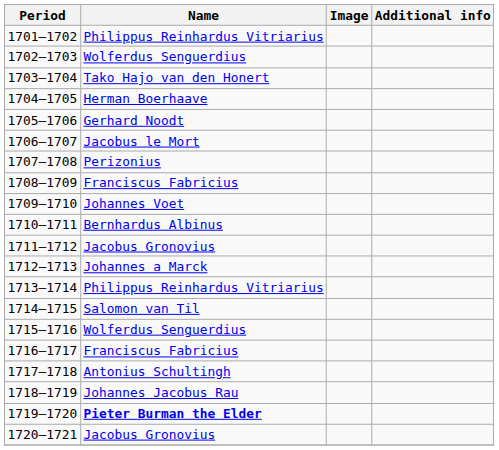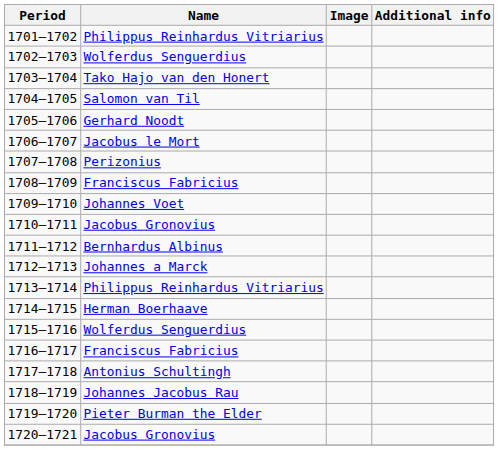 <table class="wikitable">
 <tr>
 <th>Period</th>
 <th>Name</th>
 <th>Image</th>
 <th>Additional info</th>
 </tr>
 <tr>
 <td>1701–1702</td>
 <td><a href='#'>Philippus Reinhardus Vitriarius</a></td>
 <td></td>
 <td></td>
 </tr>
 <tr>
 <td>1702–1703</td>
 <td><a href='#'>Wolferdus Senguerdius</a></td>
 <td></td>
 <td></td>
 </tr>
 <tr>
 <td>1703–1704</td>
 <td><a href='#'>Tako Hajo van den Honert</a></td>
 <td></td>
 <td></td>
 </tr>
 <tr>
 <td>1704–1705</td>
-<td><a href='#'>Herman Boerhaave</a></td>
+<td><a href='#'>Salomon van Til</a></td>
 <td></td>
 <td></td>
 </tr>
 <tr>
 <td>1705–1706</td>
 <td><a href='#'>Gerhard Noodt</a></td>
 <td></td>
 <td></td>
 </tr>
 <tr>
 <td>1706–1707</td>
 <td><a href='#'>Jacobus le Mort</a></td>
 <td></td>
 <td></td>
 </tr>
 <tr>
 <td>1707–1708</td>
 <td><a href='#'>Perizonius</a></td>
 <td></td>
 <td></td>
 </tr>
 <tr>
 <td>1708–1709</td>
 <td><a href='#'>Franciscus Fabricius</a></td>
 <td></td>
 <td></td>
 </tr>
 <tr>
 <td>1709–1710</td>
 <td><a href='#'>Johannes Voet</a></td>
 <td></td>
 <td></td>
 </tr>
 <tr>
 <td>1710–1711</td>
-<td><a href='#'>Bernhardus Albinus</a></td>
+<td><a href='#'>Jacobus Gronovius</a></td>
 <td></td>
 <td></td>
 </tr>
 <tr>
 <td>1711–1712</td>
-<td><a href='#'>Jacobus Gronovius</a></td>
+<td><a href='#'>Bernhardus Albinus</a></td>
 <td></td>
 <td></td>
 </tr>
 <tr>
 <td>1712–1713</td>
 <td><a href='#'>Johannes a Marck</a></td>
 <td></td>
 <td></td>
 </tr>
 <tr>
 <td>1713–1714</td>
 <td><a href='#'>Philippus Reinhardus Vitriarius</a></td>
 <td></td>
 <td></td>
 </tr>
 <tr>
 <td>1714–1715</td>
-<td><a href='#'>Salomon van Til</a></td>
+<td><a href='#'>Herman Boerhaave</a></td>
 <td></td>
 <td></td>
 </tr>
 <tr>
 <td>1715–1716</td>
 <td><a href='#'>Wolferdus Senguerdius</a></td>
 <td></td>
 <td></td>
 </tr>
 <tr>
 <td>1716–1717</td>
 <td><a href='#'>Franciscus Fabricius</a></td>
 <td></td>
 <td></td>
 </tr>
 <tr>
 <td>1717–1718</td>
 <td><a href='#'>Antonius Schultingh</a></td>
 <td></td>
 <td></td>
 </tr>
 <tr>
 <td>1718–1719</td>
 <td><a href='#'>Johannes Jacobus Rau</a></td>
 <td></td>
 <td></td>
 </tr>
 <tr>
 <td>1719–1720</td>
-<td><strong><a href='#'>Pieter Burman the Elder</a></strong></td>
+<td><a href='#'>Pieter Burman the Elder</a></td>
 <td></td>
 <td></td>
 </tr>
 <tr>
 <td>1720–1721</td>
 <td><a href='#'>Jacobus Gronovius</a></td>
 <td></td>
 <td></td>
 </tr>
 <tr>
 </tr>
 </table>
